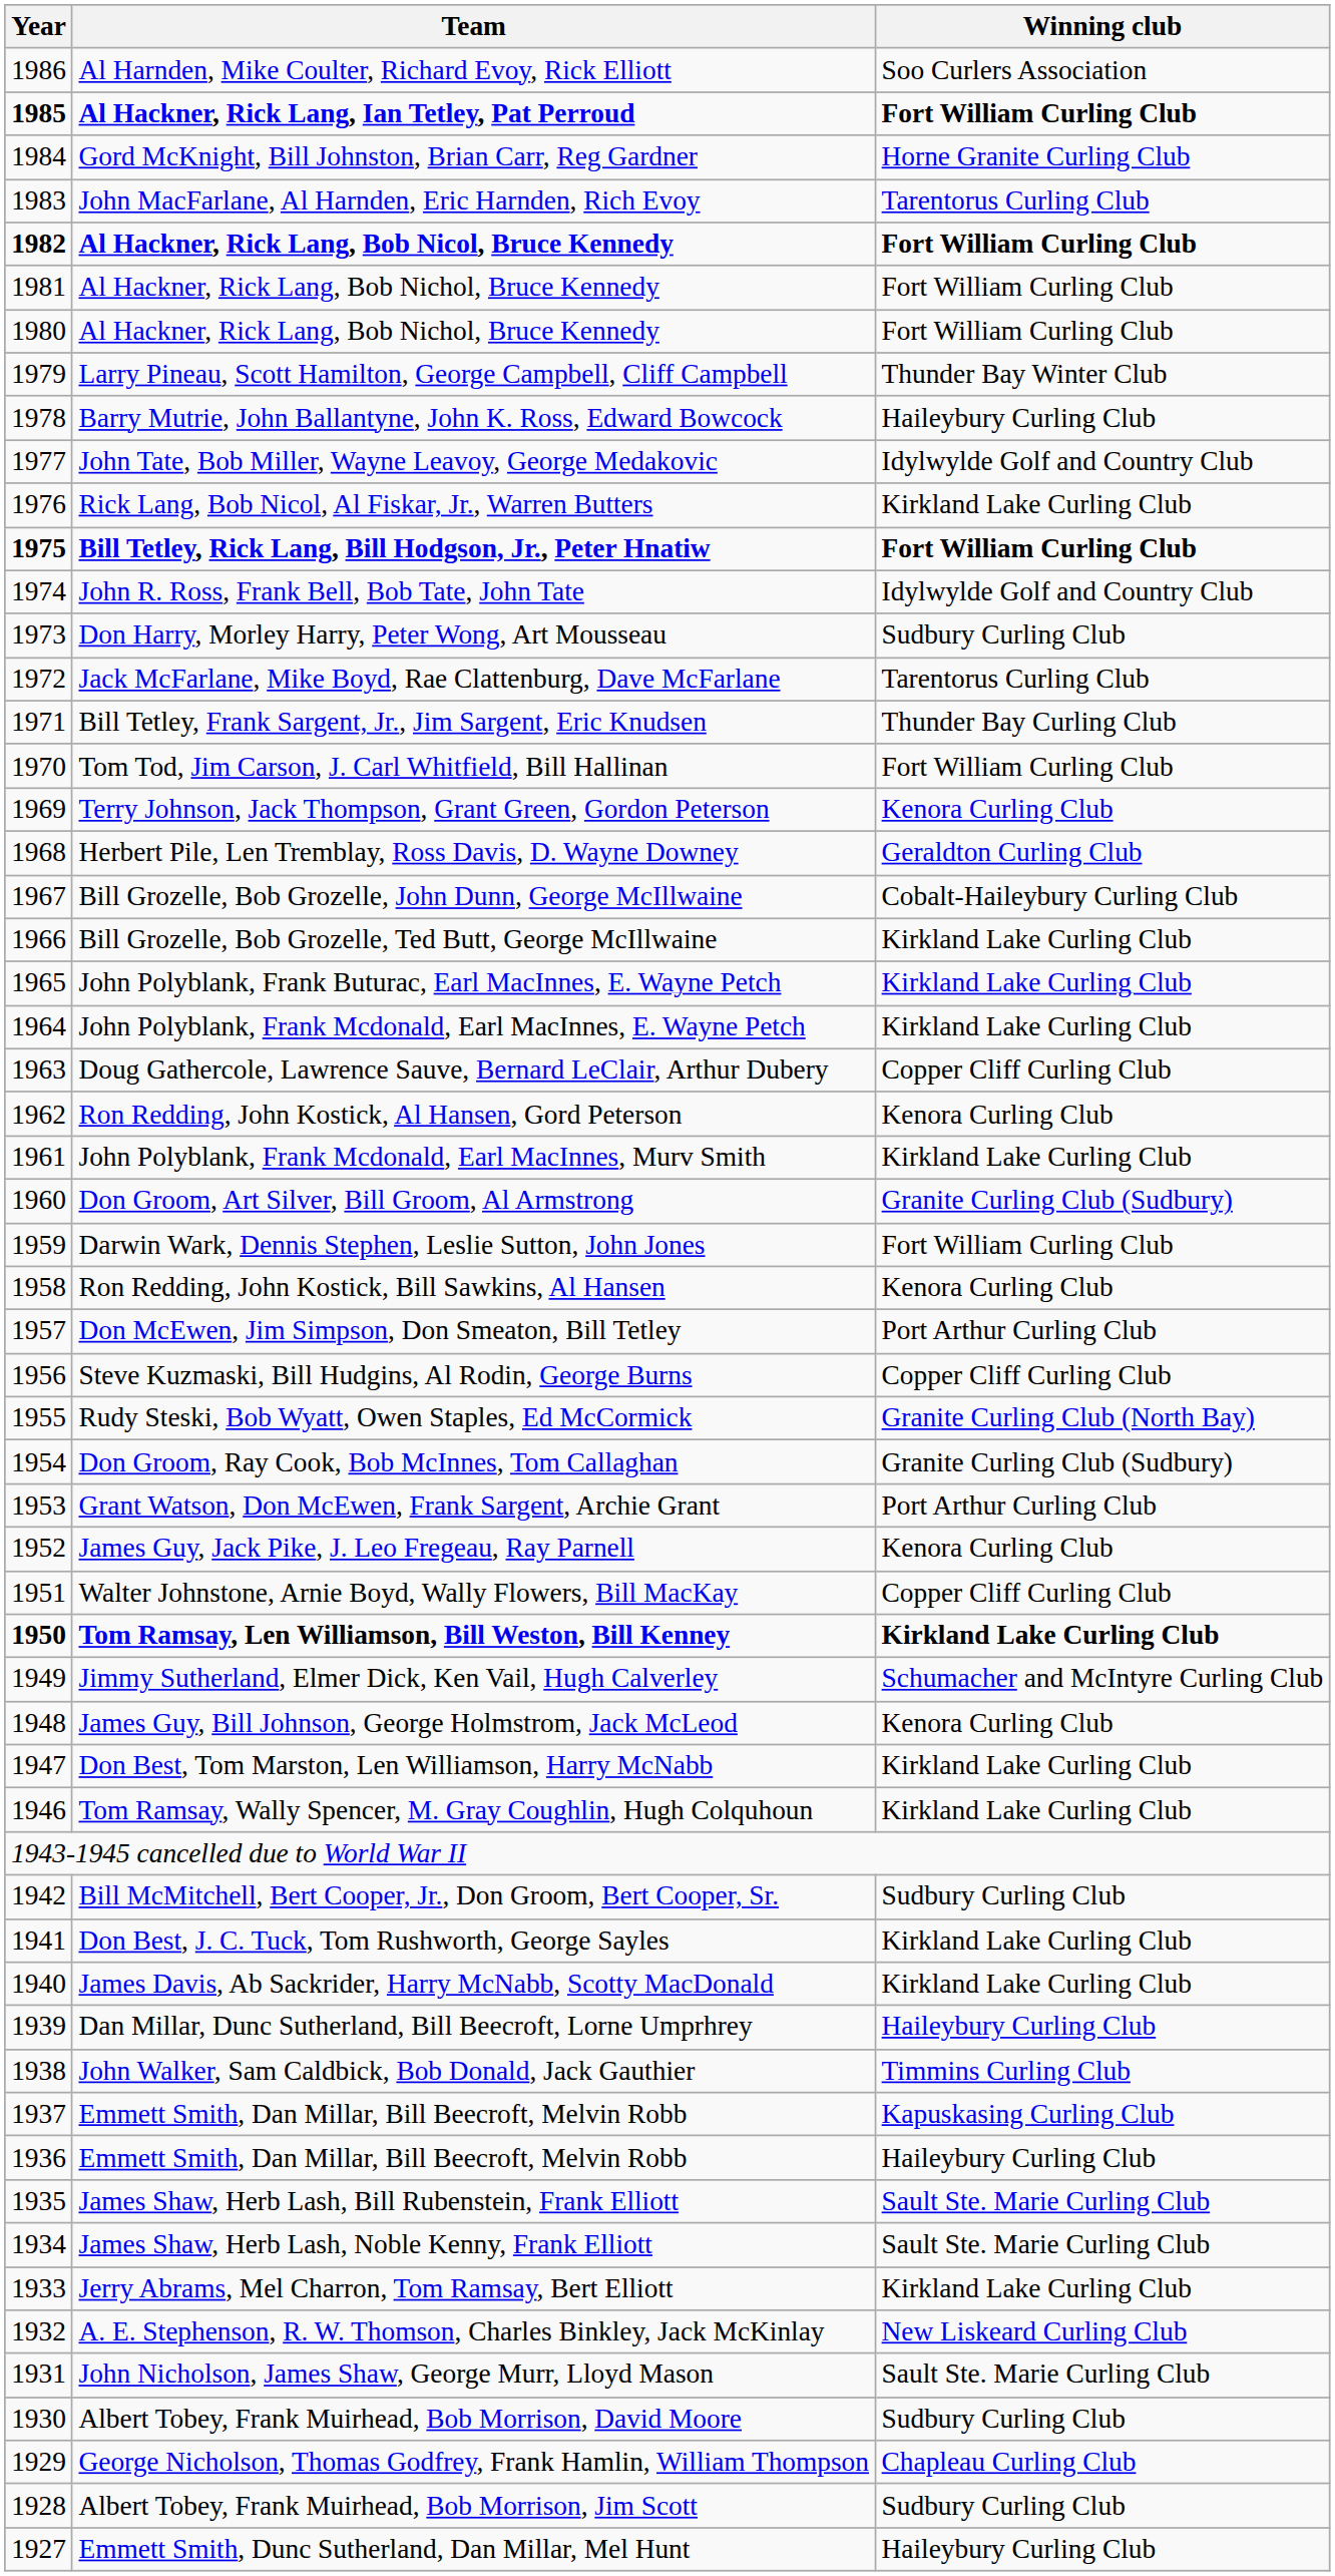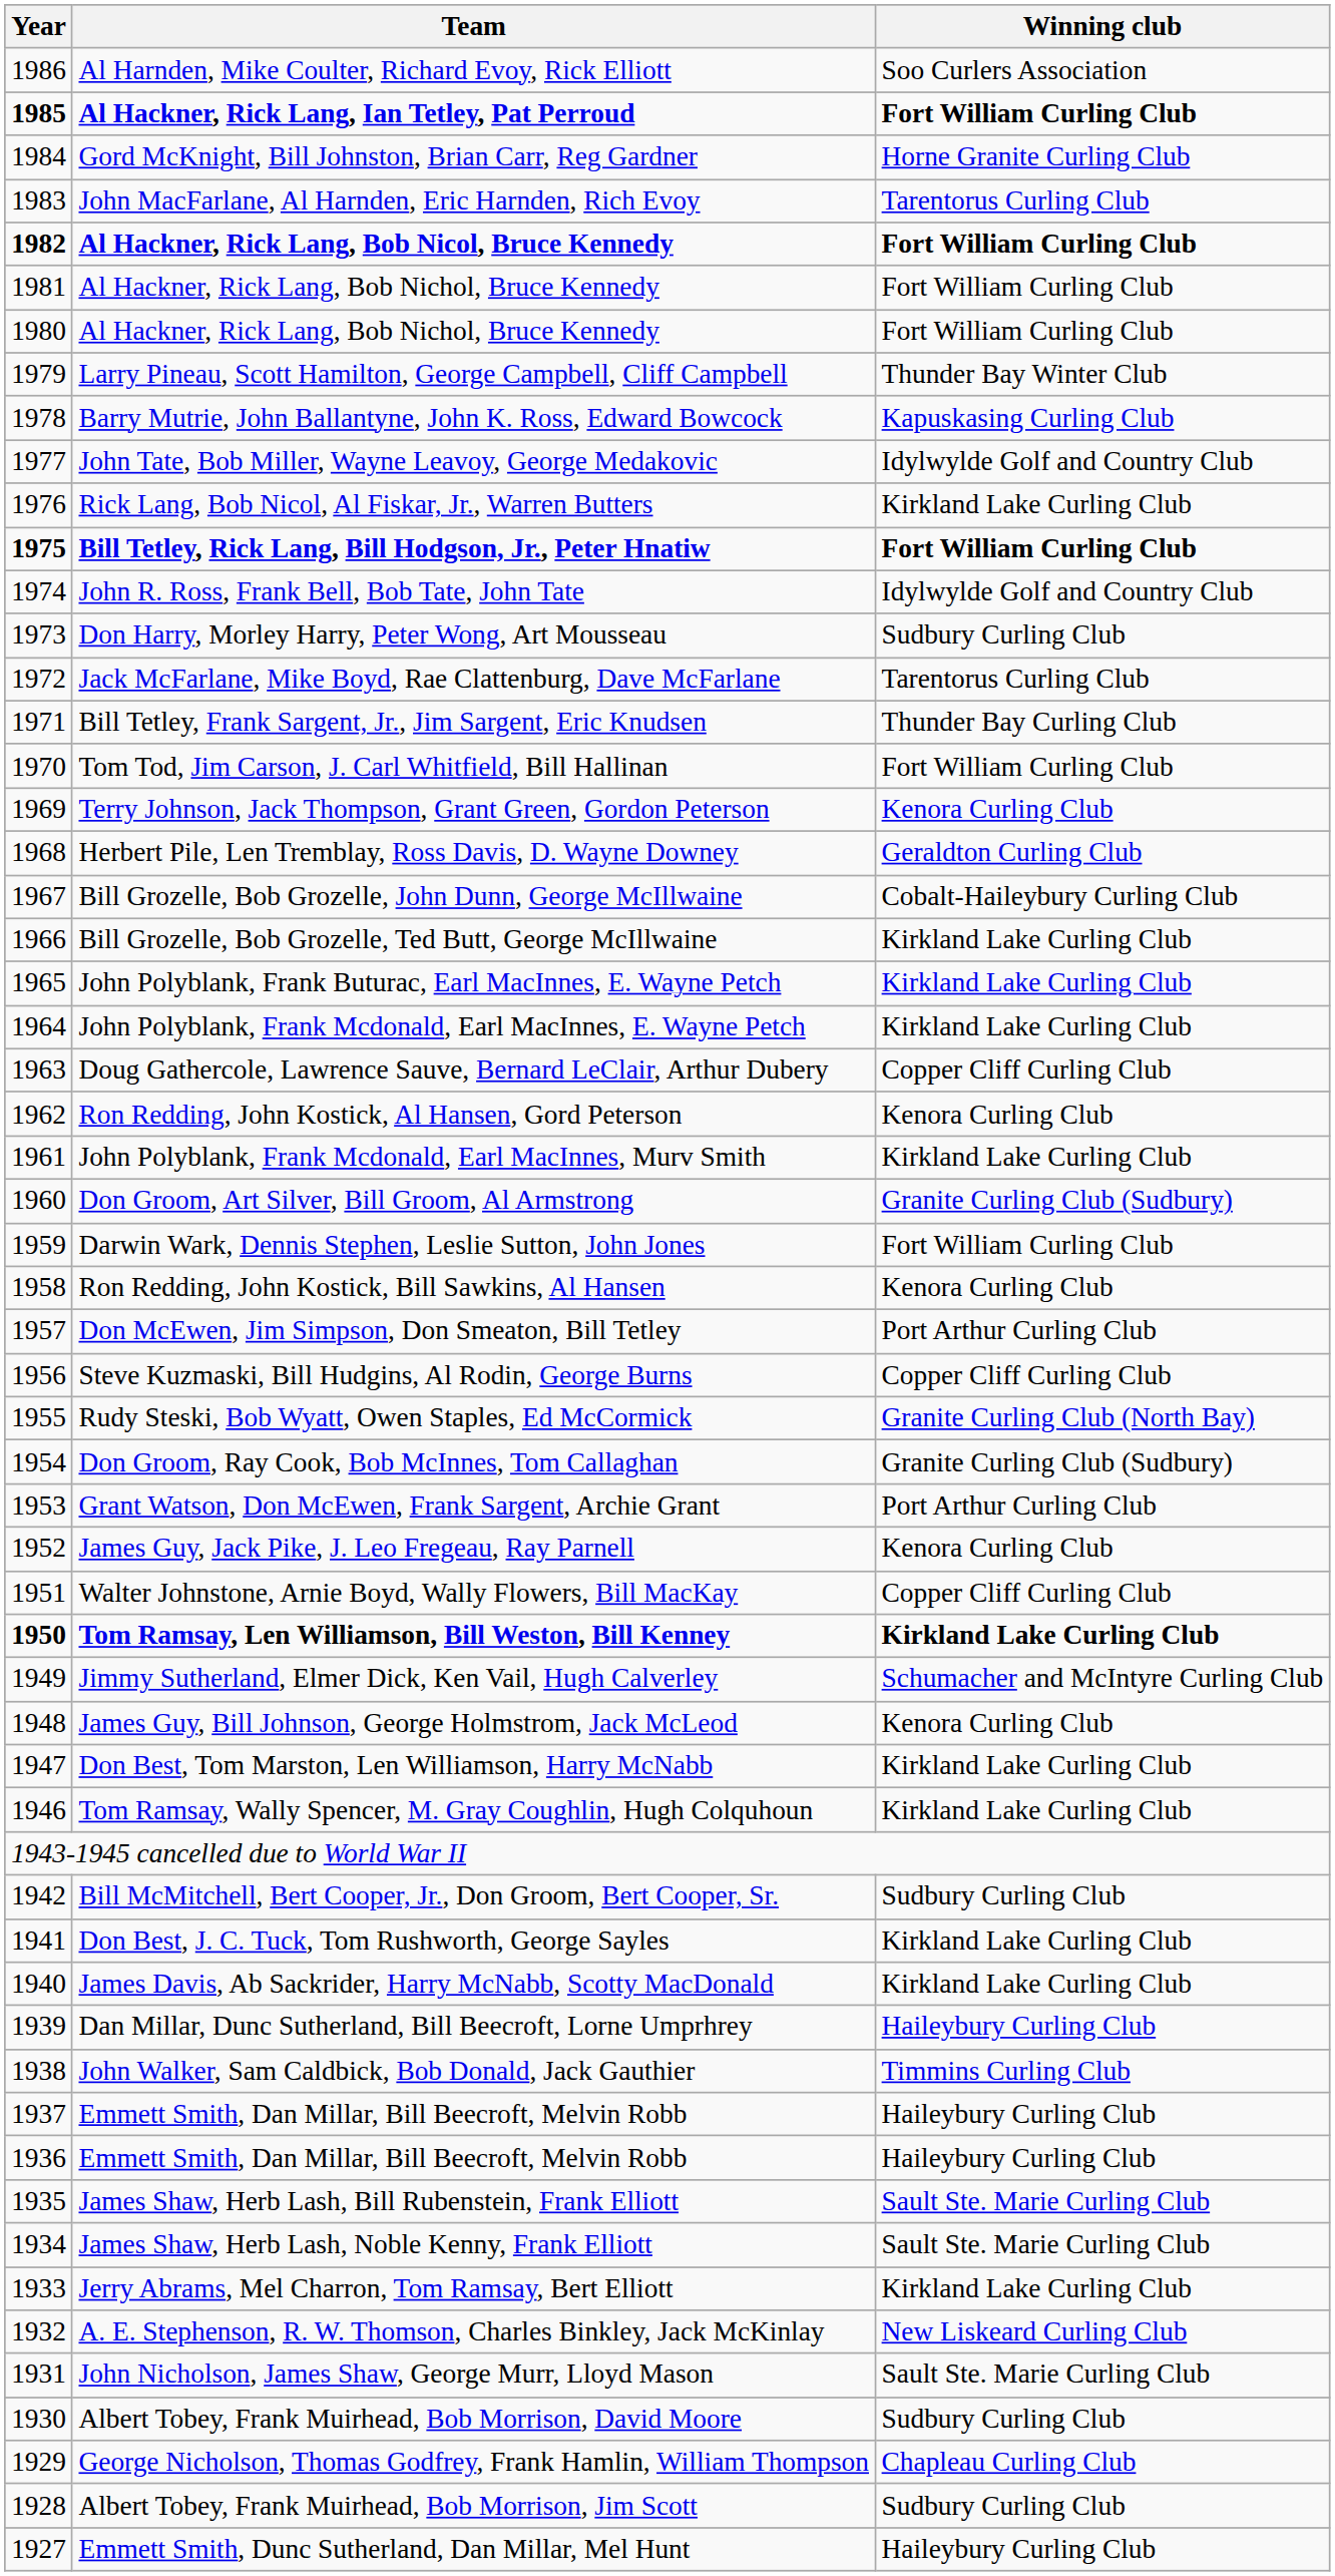 <table class="wikitable">
 <tr>
 <th scope="col">Year</th>
 <th scope="col">Team</th>
 <th scope="col">Winning club</th>
 </tr>
 <tr>
 <td>1986</td>
 <td><a href='#'>Al Harnden</a>, <a href='#'>Mike Coulter</a>, <a href='#'>Richard Evoy</a>, <a href='#'>Rick Elliott</a></td>
 <td>Soo Curlers Association</td>
 </tr>
 <tr>
 <td><strong>1985</strong></td>
 <td><strong><a href='#'>Al Hackner</a>, <a href='#'>Rick Lang</a>, <a href='#'>Ian Tetley</a>, <a href='#'>Pat Perroud</a> </strong></td>
 <td><strong>Fort William Curling Club</strong></td>
 </tr>
 <tr>
 <td>1984</td>
 <td><a href='#'>Gord McKnight</a>, <a href='#'>Bill Johnston</a>, <a href='#'>Brian Carr</a>, <a href='#'>Reg Gardner</a></td>
 <td><a href='#'>Horne Granite Curling Club</a></td>
 </tr>
 <tr>
 <td>1983</td>
 <td><a href='#'>John MacFarlane</a>, <a href='#'>Al Harnden</a>, <a href='#'>Eric Harnden</a>, <a href='#'>Rich Evoy</a></td>
 <td><a href='#'>Tarentorus Curling Club</a></td>
 </tr>
 <tr>
 <td><strong>1982</strong></td>
 <td><strong><a href='#'>Al Hackner</a>, <a href='#'>Rick Lang</a>, <a href='#'>Bob Nicol</a>, <a href='#'>Bruce Kennedy</a>  </strong></td>
 <td><strong>Fort William Curling Club</strong></td>
 </tr>
 <tr>
 <td>1981</td>
 <td><a href='#'>Al Hackner</a>, <a href='#'>Rick Lang</a>, Bob Nichol, <a href='#'>Bruce Kennedy</a></td>
 <td>Fort William Curling Club</td>
 </tr>
 <tr>
 <td>1980</td>
 <td><a href='#'>Al Hackner</a>, <a href='#'>Rick Lang</a>, Bob Nichol, <a href='#'>Bruce Kennedy</a></td>
 <td>Fort William Curling Club</td>
 </tr>
 <tr>
 <td>1979</td>
 <td><a href='#'>Larry Pineau</a>, <a href='#'>Scott Hamilton</a>, <a href='#'>George Campbell</a>, <a href='#'>Cliff Campbell</a></td>
 <td>Thunder Bay Winter Club</td>
 </tr>
 <tr>
 <td>1978</td>
 <td><a href='#'>Barry Mutrie</a>, <a href='#'>John Ballantyne</a>, <a href='#'>John K. Ross</a>, <a href='#'>Edward Bowcock</a></td>
-<td>Haileybury Curling Club</td>
+<td><a href='#'>Kapuskasing Curling Club</a></td>
 </tr>
 <tr>
 <td>1977</td>
 <td><a href='#'>John Tate</a>, <a href='#'>Bob Miller</a>, <a href='#'>Wayne Leavoy</a>, <a href='#'>George Medakovic</a></td>
 <td>Idylwylde Golf and Country Club</td>
 </tr>
 <tr>
 <td>1976</td>
 <td><a href='#'>Rick Lang</a>, <a href='#'>Bob Nicol</a>, <a href='#'>Al Fiskar, Jr.</a>, <a href='#'>Warren Butters</a></td>
 <td>Kirkland Lake Curling Club</td>
 </tr>
 <tr>
 <td><strong>1975</strong></td>
 <td><strong><a href='#'>Bill Tetley</a>, <a href='#'>Rick Lang</a>, <a href='#'>Bill Hodgson, Jr.</a>, <a href='#'>Peter Hnatiw</a> </strong></td>
 <td><strong>Fort William Curling Club</strong></td>
 </tr>
 <tr>
 <td>1974</td>
 <td><a href='#'>John R. Ross</a>, <a href='#'>Frank Bell</a>, <a href='#'>Bob Tate</a>, <a href='#'>John Tate</a></td>
 <td>Idylwylde Golf and Country Club</td>
 </tr>
 <tr>
 <td>1973</td>
 <td><a href='#'>Don Harry</a>, Morley Harry, <a href='#'>Peter Wong</a>, Art Mousseau</td>
 <td>Sudbury Curling Club</td>
 </tr>
 <tr>
 <td>1972</td>
 <td><a href='#'>Jack McFarlane</a>, <a href='#'>Mike Boyd</a>, Rae Clattenburg, <a href='#'>Dave McFarlane</a></td>
 <td>Tarentorus Curling Club</td>
 </tr>
 <tr>
 <td>1971</td>
 <td>Bill Tetley, <a href='#'>Frank Sargent, Jr.</a>, <a href='#'>Jim Sargent</a>, <a href='#'>Eric Knudsen</a></td>
 <td>Thunder Bay Curling Club</td>
 </tr>
 <tr>
 <td>1970</td>
 <td>Tom Tod, <a href='#'>Jim Carson</a>, <a href='#'>J. Carl Whitfield</a>, Bill Hallinan</td>
 <td>Fort William Curling Club</td>
 </tr>
 <tr>
 <td>1969</td>
 <td><a href='#'>Terry Johnson</a>, <a href='#'>Jack Thompson</a>, <a href='#'>Grant Green</a>, <a href='#'>Gordon Peterson</a></td>
 <td><a href='#'>Kenora Curling Club</a></td>
 </tr>
 <tr>
 <td>1968</td>
 <td>Herbert Pile, Len Tremblay, <a href='#'>Ross Davis</a>, <a href='#'>D. Wayne Downey</a></td>
 <td><a href='#'>Geraldton Curling Club</a></td>
 </tr>
 <tr>
 <td>1967</td>
 <td>Bill Grozelle, Bob Grozelle, <a href='#'>John Dunn</a>, <a href='#'>George McIllwaine</a></td>
 <td>Cobalt-Haileybury Curling Club</td>
 </tr>
 <tr>
 <td>1966</td>
 <td>Bill Grozelle, Bob Grozelle, Ted Butt, George McIllwaine</td>
 <td>Kirkland Lake Curling Club</td>
 </tr>
 <tr>
 <td>1965</td>
 <td>John Polyblank, Frank Buturac, <a href='#'>Earl MacInnes</a>, <a href='#'>E. Wayne Petch</a></td>
 <td><a href='#'>Kirkland Lake Curling Club</a></td>
 </tr>
 <tr>
 <td>1964</td>
 <td>John Polyblank, <a href='#'>Frank Mcdonald</a>, Earl MacInnes, <a href='#'>E. Wayne Petch</a></td>
 <td>Kirkland Lake Curling Club</td>
 </tr>
 <tr>
 <td>1963</td>
 <td>Doug Gathercole, Lawrence Sauve, <a href='#'>Bernard LeClair</a>, Arthur Dubery</td>
 <td>Copper Cliff Curling Club</td>
 </tr>
 <tr>
 <td>1962</td>
 <td><a href='#'>Ron Redding</a>, John Kostick, <a href='#'>Al Hansen</a>, Gord Peterson</td>
 <td>Kenora Curling Club</td>
 </tr>
 <tr>
 <td>1961</td>
 <td>John Polyblank, <a href='#'>Frank Mcdonald</a>, <a href='#'>Earl MacInnes</a>, Murv Smith</td>
 <td>Kirkland Lake Curling Club</td>
 </tr>
 <tr>
 <td>1960</td>
 <td><a href='#'>Don Groom</a>, <a href='#'>Art Silver</a>, <a href='#'>Bill Groom</a>, <a href='#'>Al Armstrong</a></td>
 <td><a href='#'>Granite Curling Club (Sudbury)</a></td>
 </tr>
 <tr>
 <td>1959</td>
 <td>Darwin Wark, <a href='#'>Dennis Stephen</a>, Leslie Sutton, <a href='#'>John Jones</a></td>
 <td>Fort William Curling Club</td>
 </tr>
 <tr>
 <td>1958</td>
 <td>Ron Redding, John Kostick, Bill Sawkins, <a href='#'>Al Hansen</a></td>
 <td>Kenora Curling Club</td>
 </tr>
 <tr>
 <td>1957</td>
 <td><a href='#'>Don McEwen</a>, <a href='#'>Jim Simpson</a>, Don Smeaton, Bill Tetley</td>
 <td>Port Arthur Curling Club</td>
 </tr>
 <tr>
 <td>1956</td>
 <td>Steve Kuzmaski, Bill Hudgins, Al Rodin, <a href='#'>George Burns</a></td>
 <td>Copper Cliff Curling Club</td>
 </tr>
 <tr>
 <td>1955</td>
 <td>Rudy Steski, <a href='#'>Bob Wyatt</a>, Owen Staples, <a href='#'>Ed McCormick</a></td>
 <td><a href='#'>Granite Curling Club (North Bay)</a></td>
 </tr>
 <tr>
 <td>1954</td>
 <td><a href='#'>Don Groom</a>, Ray Cook, <a href='#'>Bob McInnes</a>, <a href='#'>Tom Callaghan</a></td>
 <td>Granite Curling Club (Sudbury)</td>
 </tr>
 <tr>
 <td>1953</td>
 <td><a href='#'>Grant Watson</a>, <a href='#'>Don McEwen</a>, <a href='#'>Frank Sargent</a>, Archie Grant</td>
 <td>Port Arthur Curling Club</td>
 </tr>
 <tr>
 <td>1952</td>
 <td><a href='#'>James Guy</a>, <a href='#'>Jack Pike</a>, <a href='#'>J. Leo Fregeau</a>, <a href='#'>Ray Parnell</a></td>
 <td>Kenora Curling Club</td>
 </tr>
 <tr>
 <td>1951</td>
 <td>Walter Johnstone, Arnie Boyd, Wally Flowers, <a href='#'>Bill MacKay</a></td>
 <td>Copper Cliff Curling Club</td>
 </tr>
 <tr>
 <td><strong>1950</strong></td>
 <td><strong><a href='#'>Tom Ramsay</a>, Len Williamson, <a href='#'>Bill Weston</a>, <a href='#'>Bill Kenney</a>  </strong></td>
 <td><strong>Kirkland Lake Curling Club</strong></td>
 </tr>
 <tr>
 <td>1949</td>
 <td><a href='#'>Jimmy Sutherland</a>, Elmer Dick, Ken Vail, <a href='#'>Hugh Calverley</a></td>
 <td><a href='#'>Schumacher</a> and McIntyre Curling Club</td>
 </tr>
 <tr>
 <td>1948</td>
 <td><a href='#'>James Guy</a>, <a href='#'>Bill Johnson</a>, George Holmstrom, <a href='#'>Jack McLeod</a></td>
 <td>Kenora Curling Club</td>
 </tr>
 <tr>
 <td>1947</td>
 <td><a href='#'>Don Best</a>, Tom Marston, Len Williamson, <a href='#'>Harry McNabb</a></td>
 <td>Kirkland Lake Curling Club</td>
 </tr>
 <tr>
 <td>1946</td>
 <td><a href='#'>Tom Ramsay</a>, Wally Spencer, <a href='#'>M. Gray Coughlin</a>, Hugh Colquhoun</td>
 <td>Kirkland Lake Curling Club</td>
 </tr>
 <tr>
 <td colspan="3"><em>1943-1945 cancelled due to <a href='#'>World War II</a></em></td>
 </tr>
 <tr>
 <td>1942</td>
 <td><a href='#'>Bill McMitchell</a>, <a href='#'>Bert Cooper, Jr.</a>, Don Groom, <a href='#'>Bert Cooper, Sr.</a></td>
 <td>Sudbury Curling Club</td>
 </tr>
 <tr>
 <td>1941</td>
 <td><a href='#'>Don Best</a>, <a href='#'>J. C. Tuck</a>, Tom Rushworth, George Sayles</td>
 <td>Kirkland Lake Curling Club</td>
 </tr>
 <tr>
 <td>1940</td>
 <td><a href='#'>James Davis</a>, Ab Sackrider, <a href='#'>Harry McNabb</a>, <a href='#'>Scotty MacDonald</a></td>
 <td>Kirkland Lake Curling Club</td>
 </tr>
 <tr>
 <td>1939</td>
 <td>Dan Millar, Dunc Sutherland, Bill Beecroft, Lorne Umprhrey</td>
 <td><a href='#'>Haileybury Curling Club</a></td>
 </tr>
 <tr>
 <td>1938</td>
 <td><a href='#'>John Walker</a>, Sam Caldbick, <a href='#'>Bob Donald</a>, Jack Gauthier</td>
 <td><a href='#'>Timmins Curling Club</a></td>
 </tr>
 <tr>
 <td>1937</td>
 <td><a href='#'>Emmett Smith</a>, Dan Millar, Bill Beecroft, Melvin Robb</td>
-<td><a href='#'>Kapuskasing Curling Club</a></td>
+<td>Haileybury Curling Club</td>
 </tr>
 <tr>
 <td>1936</td>
 <td><a href='#'>Emmett Smith</a>, Dan Millar, Bill Beecroft, Melvin Robb</td>
 <td>Haileybury Curling Club</td>
 </tr>
 <tr>
 <td>1935</td>
 <td><a href='#'>James Shaw</a>, Herb Lash, Bill Rubenstein, <a href='#'>Frank Elliott</a></td>
 <td><a href='#'>Sault Ste. Marie Curling Club</a></td>
 </tr>
 <tr>
 <td>1934</td>
 <td><a href='#'>James Shaw</a>, Herb Lash, Noble Kenny, <a href='#'>Frank Elliott</a></td>
 <td>Sault Ste. Marie Curling Club</td>
 </tr>
 <tr>
 <td>1933</td>
 <td><a href='#'>Jerry Abrams</a>, Mel Charron, <a href='#'>Tom Ramsay</a>, Bert Elliott</td>
 <td>Kirkland Lake Curling Club</td>
 </tr>
 <tr>
 <td>1932</td>
 <td><a href='#'>A. E. Stephenson</a>, <a href='#'>R. W. Thomson</a>, Charles Binkley, Jack McKinlay</td>
 <td><a href='#'>New Liskeard Curling Club</a></td>
 </tr>
 <tr>
 <td>1931</td>
 <td><a href='#'>John Nicholson</a>, <a href='#'>James Shaw</a>, George Murr, Lloyd Mason</td>
 <td>Sault Ste. Marie Curling Club</td>
 </tr>
 <tr>
 <td>1930</td>
 <td>Albert Tobey, Frank Muirhead, <a href='#'>Bob Morrison</a>, <a href='#'>David Moore</a></td>
 <td>Sudbury Curling Club</td>
 </tr>
 <tr>
 <td>1929</td>
 <td><a href='#'>George Nicholson</a>, <a href='#'>Thomas Godfrey</a>, Frank Hamlin, <a href='#'>William Thompson</a></td>
 <td><a href='#'>Chapleau Curling Club</a></td>
 </tr>
 <tr>
 <td>1928</td>
 <td>Albert Tobey, Frank Muirhead, <a href='#'>Bob Morrison</a>, <a href='#'>Jim Scott</a></td>
 <td>Sudbury Curling Club</td>
 </tr>
 <tr>
 <td>1927</td>
 <td><a href='#'>Emmett Smith</a>, Dunc Sutherland, Dan Millar, Mel Hunt</td>
 <td>Haileybury Curling Club</td>
 </tr>
 </table>
